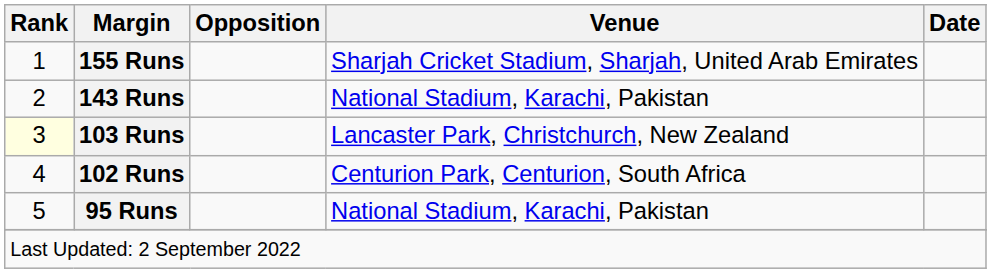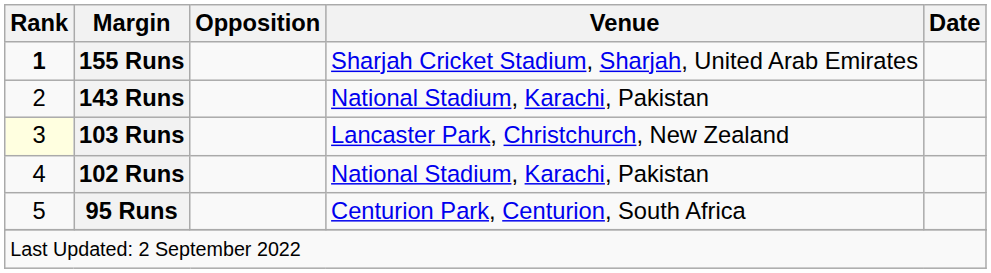 <table class="wikitable plainrowheaders sortable">
 <tr>
 <th scope=col>Rank</th>
 <th scope=col>Margin</th>
 <th scope=col>Opposition</th>
 <th scope=col>Venue</th>
 <th scope=col>Date</th>
 </tr>
 <tr>
-<td align=center>1</td>
+<td align=center><strong>1</strong></td>
 <th scope=row style=text-align:center;>155 Runs</th>
 <td></td>
 <td><a href='#'>Sharjah Cricket Stadium</a>, <a href='#'>Sharjah</a>, United Arab Emirates</td>
 <td></td>
 </tr>
 <tr>
 <td align=center>2</td>
 <th scope=row style=text-align:center;>143 Runs</th>
 <td></td>
 <td><a href='#'>National Stadium</a>, <a href='#'>Karachi</a>, Pakistan</td>
 <td></td>
 </tr>
 <tr>
 <td align=center style="background: lightyellow;">3</td>
 <th scope=row style=text-align:center;>103 Runs</th>
 <td></td>
 <td><a href='#'>Lancaster Park</a>, <a href='#'>Christchurch</a>, New Zealand</td>
 <td></td>
 </tr>
 <tr>
 <td align=center>4</td>
 <th scope=row style=text-align:center;>102 Runs</th>
 <td></td>
-<td><a href='#'>Centurion Park</a>, <a href='#'>Centurion</a>, South Africa</td>
+<td><a href='#'>National Stadium</a>, <a href='#'>Karachi</a>, Pakistan</td>
 <td></td>
 </tr>
 <tr>
 <td align=center>5</td>
 <th scope=row style=text-align:center;>95 Runs</th>
 <td></td>
-<td><a href='#'>National Stadium</a>, <a href='#'>Karachi</a>, Pakistan</td>
+<td><a href='#'>Centurion Park</a>, <a href='#'>Centurion</a>, South Africa</td>
 <td></td>
 </tr>
 <tr>
 </tr>
 <tr class=sortbottom>
 <td colspan=6><small>Last Updated: 2 September 2022</small></td>
 </tr>
 </table>
